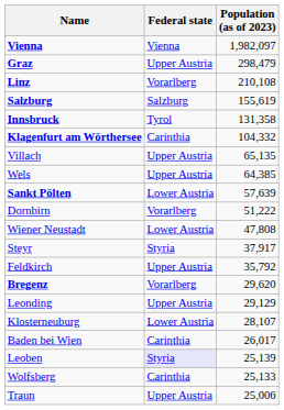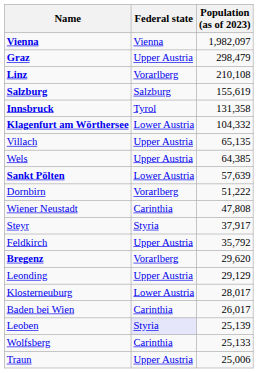 <table class="wikitable sortable sticky-header" style="text-align:right">
 <tr>
 <th>Name</th>
 <th>Federal state</th>
 <th>Population<br>(as of 2023)</th>
 </tr>
 <tr>
 <td style="text-align:left"> <strong><a href='#'>Vienna</a></strong></td>
 <td style="text-align:left"><a href='#'>Vienna</a></td>
 <td>1,982,097</td>
 </tr>
 <tr>
 <td style="text-align:left"> <strong><a href='#'>Graz</a></strong></td>
 <td style="text-align:left"><a href='#'>Upper Austria</a></td>
 <td>298,479</td>
 </tr>
 <tr>
 <td style="text-align:left"> <strong><a href='#'>Linz</a></strong></td>
 <td style="text-align:left"><a href='#'>Vorarlberg</a></td>
 <td>210,108</td>
 </tr>
 <tr>
 <td style="text-align:left"> <strong><a href='#'>Salzburg</a></strong></td>
 <td style="text-align:left"><a href='#'>Salzburg</a></td>
 <td>155,619</td>
 </tr>
 <tr>
 <td style="text-align:left"> <strong><a href='#'>Innsbruck</a></strong></td>
 <td style="text-align:left"><a href='#'>Tyrol</a></td>
 <td>131,358</td>
 </tr>
 <tr>
 <td style="text-align:left"> <strong><a href='#'>Klagenfurt am Wörthersee</a></strong></td>
-<td style="text-align:left"><a href='#'>Carinthia</a></td>
+<td style="text-align:left"><a href='#'>Lower Austria</a></td>
 <td>104,332</td>
 </tr>
 <tr>
 <td style="text-align:left"> <a href='#'>Villach</a></td>
 <td style="text-align:left"><a href='#'>Upper Austria</a></td>
 <td>65,135</td>
 </tr>
 <tr>
 <td style="text-align:left"> <a href='#'>Wels</a></td>
 <td style="text-align:left"><a href='#'>Upper Austria</a></td>
 <td>64,385</td>
 </tr>
 <tr>
 <td style="text-align:left"> <strong><a href='#'>Sankt Pölten</a></strong></td>
 <td style="text-align:left"><a href='#'>Lower Austria</a></td>
 <td>57,639</td>
 </tr>
 <tr>
 <td style="text-align:left"> <a href='#'>Dornbirn</a></td>
 <td style="text-align:left"><a href='#'>Vorarlberg</a></td>
 <td>51,222</td>
 </tr>
 <tr>
 <td style="text-align:left"> <a href='#'>Wiener Neustadt</a></td>
-<td style="text-align:left"><a href='#'>Lower Austria</a></td>
+<td style="text-align:left"><a href='#'>Carinthia</a></td>
 <td>47,808</td>
 </tr>
 <tr>
 <td style="text-align:left"> <a href='#'>Steyr</a></td>
 <td style="text-align:left"><a href='#'>Styria</a></td>
 <td>37,917</td>
 </tr>
 <tr>
 <td style="text-align:left"> <a href='#'>Feldkirch</a></td>
 <td style="text-align:left"><a href='#'>Upper Austria</a></td>
 <td>35,792</td>
 </tr>
 <tr>
 <td style="text-align:left"> <strong><a href='#'>Bregenz</a></strong></td>
 <td style="text-align:left"><a href='#'>Vorarlberg</a></td>
 <td>29,620</td>
 </tr>
 <tr>
 <td style="text-align:left"> <a href='#'>Leonding</a></td>
 <td style="text-align:left"><a href='#'>Upper Austria</a></td>
 <td>29,129</td>
 </tr>
 <tr>
 <td style="text-align:left"> <a href='#'>Klosterneuburg</a></td>
 <td style="text-align:left"><a href='#'>Lower Austria</a></td>
-<td>28,107</td>
+<td>28,017</td>
 </tr>
 <tr>
 <td style="text-align:left"> <a href='#'>Baden bei Wien</a></td>
 <td style="text-align:left"><a href='#'>Carinthia</a></td>
 <td>26,017</td>
 </tr>
 <tr>
 <td style="text-align:left"> <a href='#'>Leoben</a></td>
 <td style="background: lavender; text-align:left"><a href='#'>Styria</a></td>
 <td>25,139</td>
 </tr>
 <tr>
 <td style="text-align:left"> <a href='#'>Wolfsberg</a></td>
 <td style="text-align:left"><a href='#'>Carinthia</a></td>
 <td>25,133</td>
 </tr>
 <tr>
 <td style="text-align:left"> <a href='#'>Traun</a></td>
 <td style="text-align:left"><a href='#'>Upper Austria</a></td>
 <td>25,006</td>
 </tr>
 </table>
